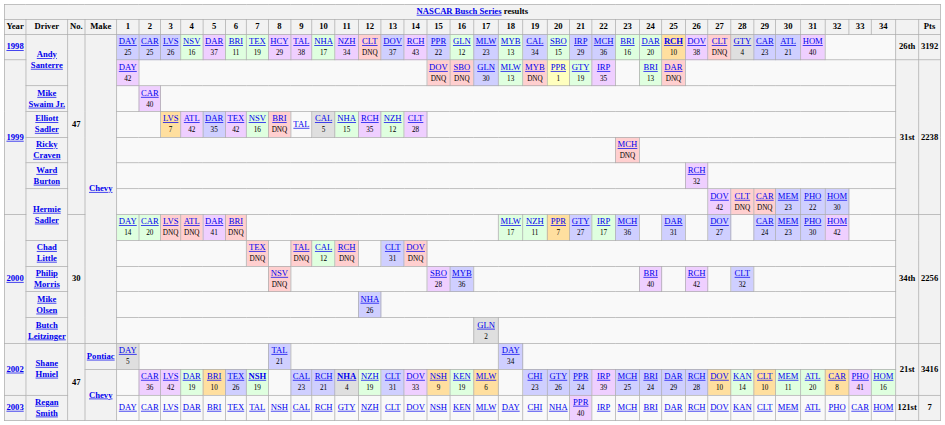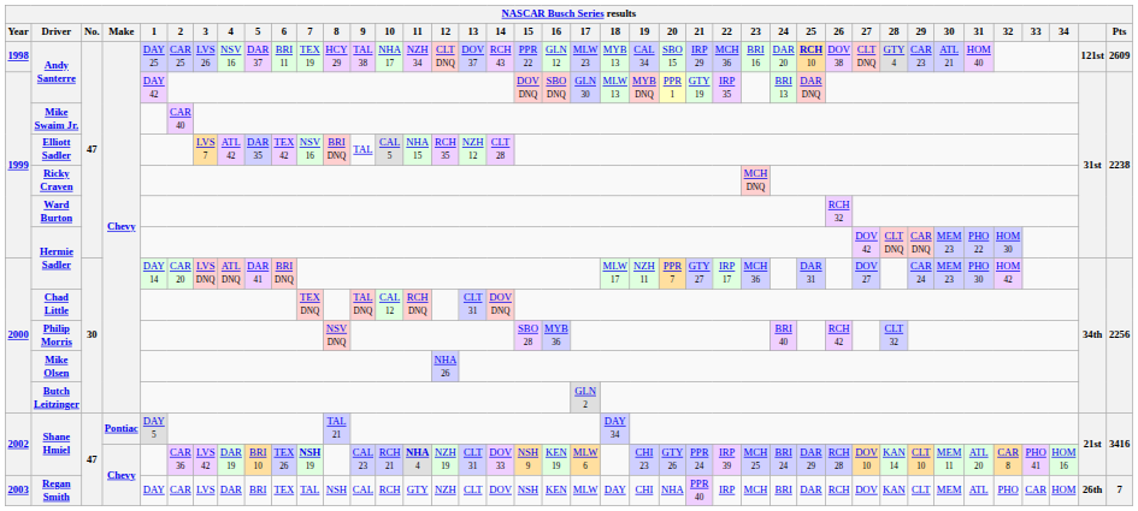 <table class="wikitable mw-collapsible mw-collapsed" style="text-align:center; font-size:75%">
 <tr>
 <th colspan="42"><a href='#'>NASCAR Busch Series</a> results</th>
 </tr>
 <tr>
 <th>Year</th>
 <th>Driver</th>
 <th>No.</th>
 <th>Make</th>
 <th>1</th>
 <th>2</th>
 <th>3</th>
 <th>4</th>
 <th>5</th>
 <th>6</th>
 <th>7</th>
 <th>8</th>
 <th>9</th>
 <th>10</th>
 <th>11</th>
 <th>12</th>
 <th>13</th>
 <th>14</th>
 <th>15</th>
 <th>16</th>
 <th>17</th>
 <th>18</th>
 <th>19</th>
 <th>20</th>
 <th>21</th>
 <th>22</th>
 <th>23</th>
 <th>24</th>
 <th>25</th>
 <th>26</th>
 <th>27</th>
 <th>28</th>
 <th>29</th>
 <th>30</th>
 <th>31</th>
 <th>32</th>
 <th>33</th>
 <th>34</th>
 <th></th>
 <th>Pts</th>
 </tr>
 <tr>
 <th><a href='#'>1998</a></th>
 <th rowspan=2><a href='#'>Andy Santerre</a></th>
 <th rowspan=7>47</th>
 <th rowspan=12><a href='#'>Chevy</a></th>
 <td style="background:#CFCFFF;"><a href='#'>DAY</a><br><small>25</small></td>
 <td style="background:#CFCFFF;"><a href='#'>CAR</a><br><small>25</small></td>
 <td style="background:#CFCFFF;"><a href='#'>LVS</a><br><small>26</small></td>
 <td style="background:#DFFFDF;"><a href='#'>NSV</a><br><small>16</small></td>
 <td style="background:#EFCFFF;"><a href='#'>DAR</a><br><small>37</small></td>
 <td style="background:#DFFFDF;"><a href='#'>BRI</a><br><small>11</small></td>
 <td style="background:#DFFFDF;"><a href='#'>TEX</a><br><small>19</small></td>
 <td style="background:#EFCFFF;"><a href='#'>HCY</a><br><small>29</small></td>
 <td style="background:#EFCFFF;"><a href='#'>TAL</a><br><small>38</small></td>
 <td style="background:#DFFFDF;"><a href='#'>NHA</a><br><small>17</small></td>
 <td style="background:#EFCFFF;"><a href='#'>NZH</a><br><small>34</small></td>
 <td style="background:#FFCFCF;"><a href='#'>CLT</a><br><small>DNQ</small></td>
 <td style="background:#CFCFFF;"><a href='#'>DOV</a><br><small>37</small></td>
 <td style="background:#EFCFFF;"><a href='#'>RCH</a><br><small>43</small></td>
 <td style="background:#CFCFFF;"><a href='#'>PPR</a><br><small>22</small></td>
 <td style="background:#DFFFDF;"><a href='#'>GLN</a><br><small>12</small></td>
 <td style="background:#CFCFFF;"><a href='#'>MLW</a><br><small>23</small></td>
 <td style="background:#DFFFDF;"><a href='#'>MYB</a><br><small>13</small></td>
 <td style="background:#CFCFFF;"><a href='#'>CAL</a><br><small>34</small></td>
 <td style="background:#DFFFDF;"><a href='#'>SBO</a><br><small>15</small></td>
 <td style="background:#CFCFFF;"><a href='#'>IRP</a><br><small>29</small></td>
 <td style="background:#CFCFFF;"><a href='#'>MCH</a><br><small>36</small></td>
 <td style="background:#DFFFDF;"><a href='#'>BRI</a><br><small>16</small></td>
 <td style="background:#DFFFDF;"><a href='#'>DAR</a><br><small>20</small></td>
 <td style="background:#FFDF9F;"><strong><a href='#'>RCH</a></strong><br><small>10</small></td>
 <td style="background:#EFCFFF;"><a href='#'>DOV</a><br><small>38</small></td>
 <td style="background:#FFCFCF;"><a href='#'>CLT</a><br><small>DNQ</small></td>
 <td style="background:#DFDFDF;"><a href='#'>GTY</a><br><small>4</small></td>
 <td style="background:#CFCFFF;"><a href='#'>CAR</a><br><small>23</small></td>
 <td style="background:#CFCFFF;"><a href='#'>ATL</a><br><small>21</small></td>
 <td style="background:#EFCFFF;"><a href='#'>HOM</a><br><small>40</small></td>
 <td colspan=3></td>
-<th>26th</th>
-<th>3192</th>
+<th>121st</th>
+<th>2609</th>
 </tr>
 <tr>
 <th rowspan=6><a href='#'>1999</a></th>
 <td style="background:#EFCFFF;"><a href='#'>DAY</a><br><small>42</small></td>
 <td colspan=13></td>
 <td style="background:#FFCFCF;"><a href='#'>DOV</a><br><small>DNQ</small></td>
 <td style="background:#FFCFCF;"><a href='#'>SBO</a><br><small>DNQ</small></td>
 <td style="background:#CFCFFF;"><a href='#'>GLN</a><br><small>30</small></td>
 <td style="background:#DFFFDF;"><a href='#'>MLW</a><br><small>13</small></td>
 <td style="background:#FFCFCF;"><a href='#'>MYB</a><br><small>DNQ</small></td>
 <td style="background:#FFFFBF;"><a href='#'>PPR</a><br><small>1</small></td>
 <td style="background:#DFFFDF;"><a href='#'>GTY</a><br><small>19</small></td>
 <td style="background:#EFCFFF;"><a href='#'>IRP</a><br><small>35</small></td>
 <td></td>
 <td style="background:#DFFFDF;"><a href='#'>BRI</a><br><small>13</small></td>
 <td style="background:#FFCFCF;"><a href='#'>DAR</a><br><small>DNQ</small></td>
 <td colspan=9></td>
 <th rowspan=6>31st</th>
 <th rowspan=6>2238</th>
 </tr>
 <tr>
 <th><a href='#'>Mike Swaim Jr.</a></th>
 <td></td>
 <td style="background:#EFCFFF;"><a href='#'>CAR</a><br><small>40</small></td>
 <td colspan=32></td>
 </tr>
 <tr>
 <th><a href='#'>Elliott Sadler</a></th>
 <td colspan=2></td>
 <td style="background:#FFDF9F;"><a href='#'>LVS</a><br><small>7</small></td>
 <td style="background:#EFCFFF;"><a href='#'>ATL</a><br><small>42</small></td>
 <td style="background:#CFCFFF;"><a href='#'>DAR</a><br><small>35</small></td>
 <td style="background:#EFCFFF;"><a href='#'>TEX</a><br><small>42</small></td>
 <td style="background:#DFFFDF;"><a href='#'>NSV</a><br><small>16</small></td>
 <td style="background:#FFCFCF;"><a href='#'>BRI</a><br><small>DNQ</small></td>
 <td><a href='#'>TAL</a></td>
 <td style="background:#DFDFDF;"><a href='#'>CAL</a><br><small>5</small></td>
 <td style="background:#DFFFDF;"><a href='#'>NHA</a><br><small>15</small></td>
 <td style="background:#EFCFFF;"><a href='#'>RCH</a><br><small>35</small></td>
 <td style="background:#DFFFDF;"><a href='#'>NZH</a><br><small>12</small></td>
 <td style="background:#EFCFFF;"><a href='#'>CLT</a><br><small>28</small></td>
 <td colspan=21></td>
 </tr>
 <tr>
 <th><a href='#'>Ricky Craven</a></th>
 <td colspan=22></td>
 <td style="background:#FFCFCF;"><a href='#'>MCH</a><br><small>DNQ</small></td>
 <td colspan=11></td>
 </tr>
 <tr>
 <th><a href='#'>Ward Burton</a></th>
 <td colspan=25></td>
 <td style="background:#EFCFFF;"><a href='#'>RCH</a><br><small>32</small></td>
 <td colspan=8></td>
 </tr>
 <tr>
 <th rowspan=2><a href='#'>Hermie Sadler</a></th>
 <td colspan=26></td>
 <td style="background:#EFCFFF;"><a href='#'>DOV</a><br><small>42</small></td>
 <td style="background:#FFCFCF;"><a href='#'>CLT</a><br><small>DNQ</small></td>
 <td style="background:#FFCFCF;"><a href='#'>CAR</a><br><small>DNQ</small></td>
 <td style="background:#CFCFFF;"><a href='#'>MEM</a><br><small>23</small></td>
 <td style="background:#CFCFFF;"><a href='#'>PHO</a><br><small>22</small></td>
 <td style="background:#CFCFFF;"><a href='#'>HOM</a><br><small>30</small></td>
 <td colspan=2></td>
 </tr>
 <tr>
 <th rowspan=5><a href='#'>2000</a></th>
 <th rowspan=5>30</th>
 <td style="background:#DFFFDF;"><a href='#'>DAY</a><br><small>14</small></td>
 <td style="background:#DFFFDF;"><a href='#'>CAR</a><br><small>20</small></td>
 <td style="background:#FFCFCF;"><a href='#'>LVS</a><br><small>DNQ</small></td>
 <td style="background:#FFCFCF;"><a href='#'>ATL</a><br><small>DNQ</small></td>
 <td style="background:#EFCFFF;"><a href='#'>DAR</a><br><small>41</small></td>
 <td style="background:#FFCFCF;"><a href='#'>BRI</a><br><small>DNQ</small></td>
 <td colspan=11></td>
 <td style="background:#DFFFDF;"><a href='#'>MLW</a><br><small>17</small></td>
 <td style="background:#DFFFDF;"><a href='#'>NZH</a><br><small>11</small></td>
 <td style="background:#FFDF9F;"><a href='#'>PPR</a><br><small>7</small></td>
 <td style="background:#CFCFFF;"><a href='#'>GTY</a><br><small>27</small></td>
 <td style="background:#DFFFDF;"><a href='#'>IRP</a><br><small>17</small></td>
 <td style="background:#CFCFFF;"><a href='#'>MCH</a><br><small>36</small></td>
 <td></td>
 <td style="background:#CFCFFF;"><a href='#'>DAR</a><br><small>31</small></td>
 <td></td>
 <td style="background:#CFCFFF;"><a href='#'>DOV</a><br><small>27</small></td>
 <td></td>
 <td style="background:#CFCFFF;"><a href='#'>CAR</a><br><small>24</small></td>
 <td style="background:#CFCFFF;"><a href='#'>MEM</a><br><small>23</small></td>
 <td style="background:#CFCFFF;"><a href='#'>PHO</a><br><small>30</small></td>
 <td style="background:#EFCFFF;"><a href='#'>HOM</a><br><small>42</small></td>
 <td colspan=2></td>
 <th rowspan=5>34th</th>
 <th rowspan=5>2256</th>
 </tr>
 <tr>
 <th><a href='#'>Chad Little</a></th>
 <td colspan=6></td>
 <td style="background:#FFCFCF;"><a href='#'>TEX</a><br><small>DNQ</small></td>
 <td></td>
 <td style="background:#FFCFCF;"><a href='#'>TAL</a><br><small>DNQ</small></td>
 <td style="background:#DFFFDF;"><a href='#'>CAL</a><br><small>12</small></td>
 <td style="background:#FFCFCF;"><a href='#'>RCH</a><br><small>DNQ</small></td>
 <td></td>
 <td style="background:#CFCFFF;"><a href='#'>CLT</a><br><small>31</small></td>
 <td style="background:#FFCFCF;"><a href='#'>DOV</a><br><small>DNQ</small></td>
 <td colspan=20></td>
 </tr>
 <tr>
 <th><a href='#'>Philip Morris</a></th>
 <td colspan=7></td>
 <td style="background:#FFCFCF;"><a href='#'>NSV</a><br><small>DNQ</small></td>
 <td colspan=6></td>
 <td style="background:#EFCFFF;"><a href='#'>SBO</a><br><small>28</small></td>
 <td style="background:#CFCFFF;"><a href='#'>MYB</a><br><small>36</small></td>
 <td colspan=7></td>
 <td style="background:#EFCFFF;"><a href='#'>BRI</a><br><small>40</small></td>
 <td></td>
 <td style="background:#EFCFFF;"><a href='#'>RCH</a><br><small>42</small></td>
 <td></td>
 <td style="background:#CFCFFF;"><a href='#'>CLT</a><br><small>32</small></td>
 <td colspan=6></td>
 </tr>
 <tr>
 <th><a href='#'>Mike Olsen</a></th>
 <td colspan=11></td>
 <td style="background:#CFCFFF;"><a href='#'>NHA</a><br><small>26</small></td>
 <td colspan=22></td>
 </tr>
 <tr>
 <th><a href='#'>Butch Leitzinger</a></th>
 <td colspan=16></td>
 <td style="background:#DFDFDF;"><a href='#'>GLN</a><br><small>2</small></td>
 <td colspan=17></td>
 </tr>
 <tr>
 <th rowspan=2><a href='#'>2002</a></th>
 <th rowspan=2><a href='#'>Shane Hmiel</a></th>
 <th rowspan=3>47</th>
 <th><a href='#'>Pontiac</a></th>
 <td style="background:#DFDFDF;"><a href='#'>DAY</a><br><small>5</small></td>
 <td colspan=6></td>
 <td style="background:#CFCFFF;"><a href='#'>TAL</a><br><small>21</small></td>
 <td colspan=9></td>
 <td style="background:#CFCFFF;"><a href='#'>DAY</a><br><small>34</small></td>
 <td colspan=16></td>
 <th rowspan=2>21st</th>
 <th rowspan=2>3416</th>
 </tr>
 <tr>
 <th rowspan=2><a href='#'>Chevy</a></th>
 <td></td>
 <td style="background:#EFCFFF;"><a href='#'>CAR</a><br><small>36</small></td>
 <td style="background:#EFCFFF;"><a href='#'>LVS</a><br><small>42</small></td>
 <td style="background:#DFFFDF;"><a href='#'>DAR</a><br><small>19</small></td>
 <td style="background:#FFDF9F;"><a href='#'>BRI</a><br><small>10</small></td>
 <td style="background:#CFCFFF;"><a href='#'>TEX</a><br><small>26</small></td>
 <td style="background:#DFFFDF;"><strong><a href='#'>NSH</a></strong><br><small>19</small></td>
 <td></td>
 <td style="background:#CFCFFF;"><a href='#'>CAL</a><br><small>23</small></td>
 <td style="background:#CFCFFF;"><a href='#'>RCH</a><br><small>21</small></td>
 <td style="background:#DFDFDF;"><strong><a href='#'>NHA</a></strong><br><small>4</small></td>
 <td style="background:#DFFFDF;"><a href='#'>NZH</a><br><small>19</small></td>
 <td style="background:#CFCFFF;"><a href='#'>CLT</a><br><small>31</small></td>
 <td style="background:#EFCFFF;"><a href='#'>DOV</a><br><small>33</small></td>
 <td style="background:#FFDF9F;"><a href='#'>NSH</a><br><small>9</small></td>
 <td style="background:#DFFFDF;"><a href='#'>KEN</a><br><small>19</small></td>
 <td style="background:#FFDF9F;"><a href='#'>MLW</a><br><small>6</small></td>
 <td></td>
 <td style="background:#CFCFFF;"><a href='#'>CHI</a><br><small>23</small></td>
 <td style="background:#CFCFFF;"><a href='#'>GTY</a><br><small>26</small></td>
 <td style="background:#CFCFFF;"><a href='#'>PPR</a><br><small>24</small></td>
 <td style="background:#EFCFFF;"><a href='#'>IRP</a><br><small>39</small></td>
 <td style="background:#CFCFFF;"><a href='#'>MCH</a><br><small>25</small></td>
 <td style="background:#CFCFFF;"><a href='#'>BRI</a><br><small>24</small></td>
 <td style="background:#CFCFFF;"><a href='#'>DAR</a><br><small>29</small></td>
 <td style="background:#CFCFFF;"><a href='#'>RCH</a><br><small>28</small></td>
 <td style="background:#FFDF9F;"><a href='#'>DOV</a><br><small>10</small></td>
 <td style="background:#DFFFDF;"><a href='#'>KAN</a><br><small>14</small></td>
 <td style="background:#FFDF9F;"><a href='#'>CLT</a><br><small>10</small></td>
 <td style="background:#DFFFDF;"><a href='#'>MEM</a><br><small>11</small></td>
 <td style="background:#DFFFDF;"><a href='#'>ATL</a><br><small>20</small></td>
 <td style="background:#FFDF9F;"><a href='#'>CAR</a><br><small>8</small></td>
 <td style="background:#EFCFFF;"><a href='#'>PHO</a><br><small>41</small></td>
 <td style="background:#DFFFDF;"><a href='#'>HOM</a><br><small>16</small></td>
 </tr>
 <tr>
 <th><a href='#'>2003</a></th>
 <th><a href='#'>Regan Smith</a></th>
 <td><a href='#'>DAY</a></td>
 <td><a href='#'>CAR</a></td>
 <td><a href='#'>LVS</a></td>
 <td><a href='#'>DAR</a></td>
 <td><a href='#'>BRI</a></td>
 <td><a href='#'>TEX</a></td>
 <td><a href='#'>TAL</a></td>
 <td><a href='#'>NSH</a></td>
 <td><a href='#'>CAL</a></td>
 <td><a href='#'>RCH</a></td>
 <td><a href='#'>GTY</a></td>
 <td><a href='#'>NZH</a></td>
 <td><a href='#'>CLT</a></td>
 <td><a href='#'>DOV</a></td>
 <td><a href='#'>NSH</a></td>
 <td><a href='#'>KEN</a></td>
 <td><a href='#'>MLW</a></td>
 <td><a href='#'>DAY</a></td>
 <td><a href='#'>CHI</a></td>
 <td><a href='#'>NHA</a></td>
 <td style="background:#EFCFFF;"><a href='#'>PPR</a><br><small>40</small></td>
 <td><a href='#'>IRP</a></td>
 <td><a href='#'>MCH</a></td>
 <td><a href='#'>BRI</a></td>
 <td><a href='#'>DAR</a></td>
 <td><a href='#'>RCH</a></td>
 <td><a href='#'>DOV</a></td>
 <td><a href='#'>KAN</a></td>
 <td><a href='#'>CLT</a></td>
 <td><a href='#'>MEM</a></td>
 <td><a href='#'>ATL</a></td>
 <td><a href='#'>PHO</a></td>
 <td><a href='#'>CAR</a></td>
 <td><a href='#'>HOM</a></td>
-<th>121st</th>
+<th>26th</th>
 <th>7</th>
 </tr>
 </table>
